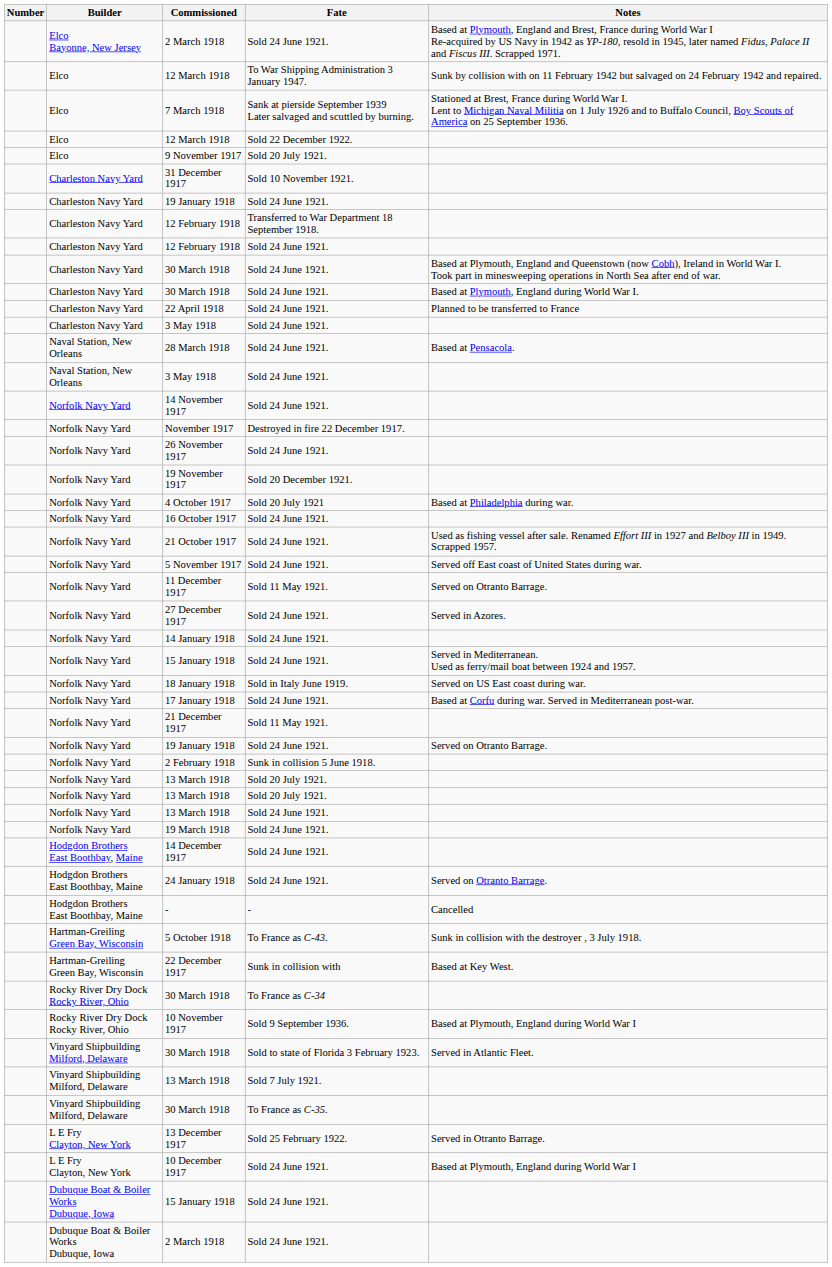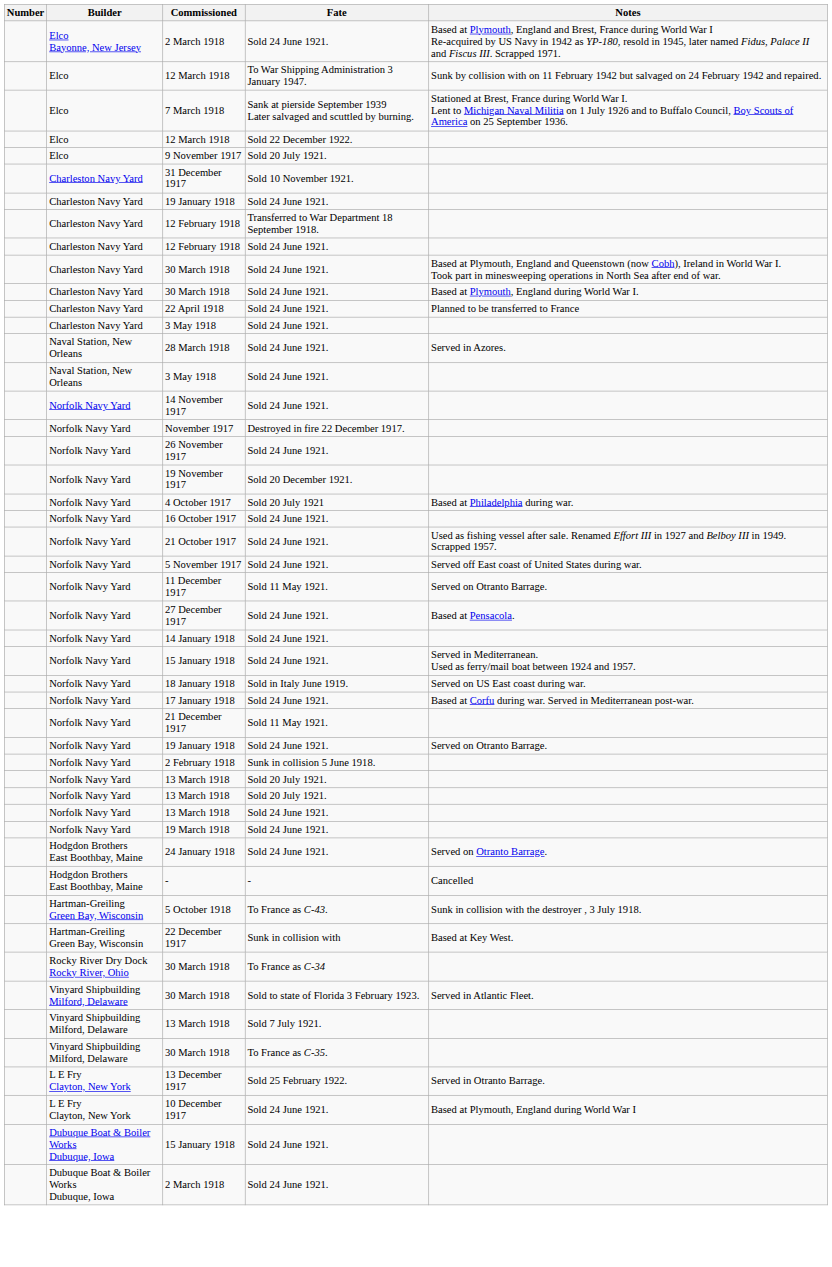 <table class="wikitable">
 <tr>
 <th>Number</th>
 <th>Builder</th>
 <th>Commissioned</th>
 <th>Fate</th>
 <th>Notes</th>
 </tr>
 <tr>
 <td></td>
 <td><a href='#'>Elco</a><br><a href='#'>Bayonne, New Jersey</a></td>
 <td>2 March 1918</td>
 <td>Sold 24 June 1921.</td>
 <td>Based at <a href='#'>Plymouth</a>, England and Brest, France during World War I<br>Re-acquired by US Navy in 1942 as <em>YP-180</em>, resold in 1945, later named <em>Fidus</em>, <em>Palace II</em> and <em>Fiscus III</em>. Scrapped 1971.</td>
 </tr>
 <tr>
 <td></td>
 <td>Elco</td>
 <td>12 March 1918</td>
 <td>To War Shipping Administration 3 January 1947.</td>
 <td>Sunk by collision with  on 11 February 1942 but salvaged on 24 February 1942 and repaired.</td>
 </tr>
 <tr>
 <td></td>
 <td>Elco</td>
 <td>7 March 1918</td>
 <td>Sank at pierside September 1939<br>Later salvaged and scuttled by burning.</td>
 <td>Stationed at Brest, France during World War I.<br> Lent to <a href='#'>Michigan Naval Militia</a> on 1 July 1926 and to Buffalo Council, <a href='#'>Boy Scouts of America</a> on 25 September 1936.</td>
 </tr>
 <tr>
 <td></td>
 <td>Elco</td>
 <td>12 March 1918</td>
 <td>Sold 22 December 1922.</td>
 <td></td>
 </tr>
 <tr>
 <td></td>
 <td>Elco</td>
 <td>9 November 1917</td>
 <td>Sold 20 July 1921.</td>
 <td></td>
 </tr>
 <tr>
 <td></td>
 <td><a href='#'>Charleston Navy Yard</a></td>
 <td>31 December 1917</td>
 <td>Sold 10 November 1921.</td>
 <td></td>
 </tr>
 <tr>
 <td></td>
 <td>Charleston Navy Yard</td>
 <td>19 January 1918</td>
 <td>Sold 24 June 1921.</td>
 <td></td>
 </tr>
 <tr>
 <td></td>
 <td>Charleston Navy Yard</td>
 <td>12 February 1918</td>
 <td>Transferred to War Department 18 September 1918.</td>
 <td></td>
 </tr>
 <tr>
 <td></td>
 <td>Charleston Navy Yard</td>
 <td>12 February 1918</td>
 <td>Sold 24 June 1921.</td>
 <td></td>
 </tr>
 <tr>
 <td></td>
 <td>Charleston Navy Yard</td>
 <td>30 March 1918</td>
 <td>Sold 24 June 1921.</td>
 <td>Based at Plymouth, England and Queenstown (now <a href='#'>Cobh</a>), Ireland in World War I.<br> Took part in minesweeping operations in North Sea after end of war.</td>
 </tr>
 <tr>
 <td></td>
 <td>Charleston Navy Yard</td>
 <td>30 March 1918</td>
 <td>Sold 24 June 1921.</td>
 <td>Based at <a href='#'>Plymouth</a>, England during World War I.</td>
 </tr>
 <tr>
 <td></td>
 <td>Charleston Navy Yard</td>
 <td>22 April 1918</td>
 <td>Sold 24 June 1921.</td>
 <td>Planned to be transferred to France</td>
 </tr>
 <tr>
 <td></td>
 <td>Charleston Navy Yard</td>
 <td>3 May 1918</td>
 <td>Sold 24 June 1921.</td>
 <td></td>
 </tr>
 <tr>
 <td></td>
 <td>Naval Station, New Orleans</td>
 <td>28 March 1918</td>
 <td>Sold 24 June 1921.</td>
-<td>Based at <a href='#'>Pensacola</a>.</td>
+<td>Served in Azores.</td>
 </tr>
 <tr>
 <td></td>
 <td>Naval Station, New Orleans</td>
 <td>3 May 1918</td>
 <td>Sold 24 June 1921.</td>
 <td></td>
 </tr>
 <tr>
 <td></td>
 <td><a href='#'>Norfolk Navy Yard</a></td>
 <td>14 November 1917</td>
 <td>Sold 24 June 1921.</td>
 <td></td>
 </tr>
 <tr>
 <td></td>
 <td>Norfolk Navy Yard</td>
 <td>November 1917</td>
 <td>Destroyed in fire 22 December 1917.</td>
 <td></td>
 </tr>
 <tr>
 <td></td>
 <td>Norfolk Navy Yard</td>
 <td>26 November 1917</td>
 <td>Sold 24 June 1921.</td>
 <td></td>
 </tr>
 <tr>
 <td></td>
 <td>Norfolk Navy Yard</td>
 <td>19 November 1917</td>
 <td>Sold 20 December 1921.</td>
 <td></td>
 </tr>
 <tr>
 <td></td>
 <td>Norfolk Navy Yard</td>
 <td>4 October 1917</td>
 <td>Sold 20 July 1921</td>
 <td>Based at <a href='#'>Philadelphia</a> during war.</td>
 </tr>
 <tr>
 <td></td>
 <td>Norfolk Navy Yard</td>
 <td>16 October 1917</td>
 <td>Sold 24 June 1921.</td>
 <td></td>
 </tr>
 <tr>
 <td></td>
 <td>Norfolk Navy Yard</td>
 <td>21 October 1917</td>
 <td>Sold 24 June 1921.</td>
 <td>Used as fishing vessel after sale. Renamed <em>Effort III</em> in 1927 and <em>Belboy III</em> in 1949. Scrapped 1957.</td>
 </tr>
 <tr>
 <td></td>
 <td>Norfolk Navy Yard</td>
 <td>5 November 1917</td>
 <td>Sold 24 June 1921.</td>
 <td>Served off East coast of United States during war.</td>
 </tr>
 <tr>
 <td></td>
 <td>Norfolk Navy Yard</td>
 <td>11 December 1917</td>
 <td>Sold 11 May 1921.</td>
 <td>Served on Otranto Barrage.</td>
 </tr>
 <tr>
 <td></td>
 <td>Norfolk Navy Yard</td>
 <td>27 December 1917</td>
 <td>Sold 24 June 1921.</td>
-<td>Served in Azores.</td>
+<td>Based at <a href='#'>Pensacola</a>.</td>
 </tr>
 <tr>
 <td></td>
 <td>Norfolk Navy Yard</td>
 <td>14 January 1918</td>
 <td>Sold 24 June 1921.</td>
 <td></td>
 </tr>
 <tr>
 <td></td>
 <td>Norfolk Navy Yard</td>
 <td>15 January 1918</td>
 <td>Sold 24 June 1921.</td>
 <td>Served in Mediterranean.<br> Used as ferry/mail boat between 1924 and 1957.</td>
 </tr>
 <tr>
 <td></td>
 <td>Norfolk Navy Yard</td>
 <td>18 January 1918</td>
 <td>Sold in Italy June 1919.</td>
 <td>Served on US East coast during war.</td>
 </tr>
 <tr>
 <td></td>
 <td>Norfolk Navy Yard</td>
 <td>17 January 1918</td>
 <td>Sold 24 June 1921.</td>
 <td>Based at <a href='#'>Corfu</a> during war. Served in Mediterranean post-war.</td>
 </tr>
 <tr>
 <td></td>
 <td>Norfolk Navy Yard</td>
 <td>21 December 1917</td>
 <td>Sold 11 May 1921.</td>
 <td></td>
 </tr>
 <tr>
 <td></td>
 <td>Norfolk Navy Yard</td>
 <td>19 January 1918</td>
 <td>Sold 24 June 1921.</td>
 <td>Served on Otranto Barrage.</td>
 </tr>
 <tr>
 <td></td>
 <td>Norfolk Navy Yard</td>
 <td>2 February 1918</td>
 <td>Sunk in collision 5 June 1918.</td>
 <td></td>
 </tr>
 <tr>
 <td></td>
 <td>Norfolk Navy Yard</td>
 <td>13 March 1918</td>
 <td>Sold 20 July 1921.</td>
 <td></td>
 </tr>
 <tr>
 <td></td>
 <td>Norfolk Navy Yard</td>
 <td>13 March 1918</td>
 <td>Sold 20 July 1921.</td>
 <td></td>
 </tr>
 <tr>
 <td></td>
 <td>Norfolk Navy Yard</td>
 <td>13 March 1918</td>
 <td>Sold 24 June 1921.</td>
 <td></td>
 </tr>
 <tr>
 <td></td>
 <td>Norfolk Navy Yard</td>
 <td>19 March 1918</td>
 <td>Sold 24 June 1921.</td>
 <td></td>
 </tr>
 <tr>
 <td></td>
-<td><a href='#'>Hodgdon Brothers</a><br><a href='#'>East Boothbay</a>, <a href='#'>Maine</a></td>
-<td>14 December 1917</td>
-<td>Sold 24 June 1921.</td>
-<td></td>
-</tr>
-<tr>
-<td></td>
 <td>Hodgdon Brothers<br>East Boothbay, Maine</td>
 <td>24 January 1918</td>
 <td>Sold 24 June 1921.</td>
 <td>Served on <a href='#'>Otranto Barrage</a>.</td>
 </tr>
 <tr>
 <td></td>
 <td>Hodgdon Brothers<br>East Boothbay, Maine</td>
 <td>-</td>
 <td>-</td>
 <td>Cancelled</td>
 </tr>
 <tr>
 <td></td>
 <td>Hartman-Greiling<br><a href='#'>Green Bay, Wisconsin</a></td>
 <td>5 October 1918</td>
 <td>To France as <em>C-43</em>.</td>
 <td>Sunk in collision with the destroyer , 3 July 1918.</td>
 </tr>
 <tr>
 <td></td>
 <td>Hartman-Greiling<br>Green Bay, Wisconsin</td>
 <td>22 December 1917</td>
 <td>Sunk in collision with </td>
 <td>Based at Key West.</td>
 </tr>
 <tr>
 <td></td>
 <td>Rocky River Dry Dock<br><a href='#'>Rocky River, Ohio</a></td>
 <td>30 March 1918</td>
 <td>To France as <em>C-34</em></td>
 <td></td>
-</tr>
-<tr>
-<td></td>
-<td>Rocky River Dry Dock<br>Rocky River, Ohio</td>
-<td>10 November 1917</td>
-<td>Sold 9 September 1936.</td>
-<td>Based at Plymouth, England during World War I</td>
 </tr>
 <tr>
 <td></td>
 <td>Vinyard Shipbuilding<br><a href='#'>Milford, Delaware</a></td>
 <td>30 March 1918</td>
 <td>Sold to state of Florida 3 February 1923.</td>
 <td>Served in Atlantic Fleet.</td>
 </tr>
 <tr>
 <td></td>
 <td>Vinyard Shipbuilding<br>Milford, Delaware</td>
 <td>13 March 1918</td>
 <td>Sold 7 July 1921.</td>
 <td></td>
 </tr>
 <tr>
 <td></td>
 <td>Vinyard Shipbuilding<br>Milford, Delaware</td>
 <td>30 March 1918</td>
 <td>To France as <em>C-35</em>.</td>
 <td></td>
 </tr>
 <tr>
 <td></td>
 <td>L E Fry<br><a href='#'>Clayton, New York</a></td>
 <td>13 December 1917</td>
 <td>Sold 25 February 1922.</td>
 <td>Served in Otranto Barrage.</td>
 </tr>
 <tr>
 <td></td>
 <td>L E Fry<br>Clayton, New York</td>
 <td>10 December 1917</td>
 <td>Sold 24 June 1921.</td>
 <td>Based at Plymouth, England during World War I</td>
 </tr>
 <tr>
 <td></td>
 <td><a href='#'>Dubuque Boat & Boiler Works</a><br><a href='#'>Dubuque, Iowa</a></td>
 <td>15 January 1918</td>
 <td>Sold 24 June 1921.</td>
 <td></td>
 </tr>
 <tr>
 <td></td>
 <td>Dubuque Boat & Boiler Works<br>Dubuque, Iowa</td>
 <td>2 March 1918</td>
 <td>Sold 24 June 1921.</td>
 <td></td>
 </tr>
 </table>
